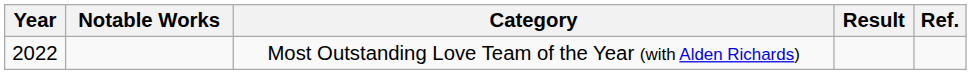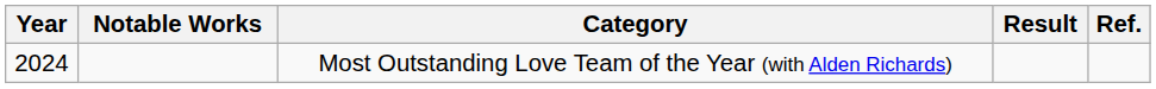 <table class="wikitable sortable"  style="text-align:center; width:60%;">
 <tr>
 <th>Year</th>
 <th>Notable Works</th>
 <th>Category</th>
 <th>Result</th>
 <th>Ref.</th>
 </tr>
 <tr>
-<td>2022</td>
+<td>2024</td>
 <td></td>
 <td>Most Outstanding Love Team of the Year <small>(with <a href='#'>Alden Richards</a>)</small></td>
 <td></td>
 <td></td>
 </tr>
 </table>
